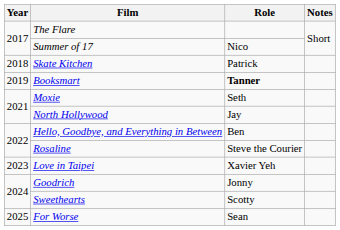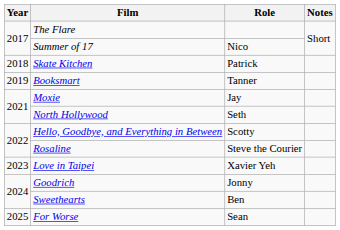 <table class="wikitable sortable">
 <tr>
 <th>Year</th>
 <th>Film</th>
 <th>Role</th>
 <th class="">Notes</th>
 </tr>
 <tr>
 <td rowspan="2">2017</td>
 <td><em>The Flare</em></td>
 <td></td>
 <td rowspan="2">Short</td>
 </tr>
 <tr>
 <td><em>Summer of 17</em></td>
 <td>Nico</td>
 </tr>
 <tr>
 <td>2018</td>
 <td><em><a href='#'>Skate Kitchen</a></em></td>
 <td>Patrick</td>
 <td></td>
 </tr>
 <tr>
 <td>2019</td>
 <td><em><a href='#'>Booksmart</a></em></td>
-<td><strong>Tanner</strong></td>
+<td>Tanner</td>
 <td></td>
 </tr>
 <tr>
 <td rowspan="2">2021</td>
 <td><em><a href='#'>Moxie</a></em></td>
-<td>Seth</td>
+<td>Jay</td>
 <td></td>
 </tr>
 <tr>
 <td><em><a href='#'>North Hollywood</a></em></td>
-<td>Jay</td>
+<td>Seth</td>
 <td></td>
 </tr>
 <tr>
 <td rowspan=2>2022</td>
 <td><em><a href='#'>Hello, Goodbye, and Everything in Between</a></em></td>
-<td>Ben</td>
+<td>Scotty</td>
 <td></td>
 </tr>
 <tr>
 <td><em><a href='#'>Rosaline</a></em></td>
 <td>Steve the Courier</td>
 <td></td>
 </tr>
 <tr>
 <td>2023</td>
 <td><em><a href='#'>Love in Taipei</a></em></td>
 <td>Xavier Yeh</td>
 <td></td>
 </tr>
 <tr>
 <td rowspan="2">2024</td>
 <td><em><a href='#'>Goodrich</a></em></td>
 <td>Jonny</td>
 <td></td>
 </tr>
 <tr>
 <td><em><a href='#'>Sweethearts</a></em></td>
-<td>Scotty</td>
+<td>Ben</td>
 <td></td>
 </tr>
 <tr>
 <td>2025</td>
 <td><em><a href='#'>For Worse</a></em></td>
 <td>Sean</td>
 <td></td>
 </tr>
 </table>
